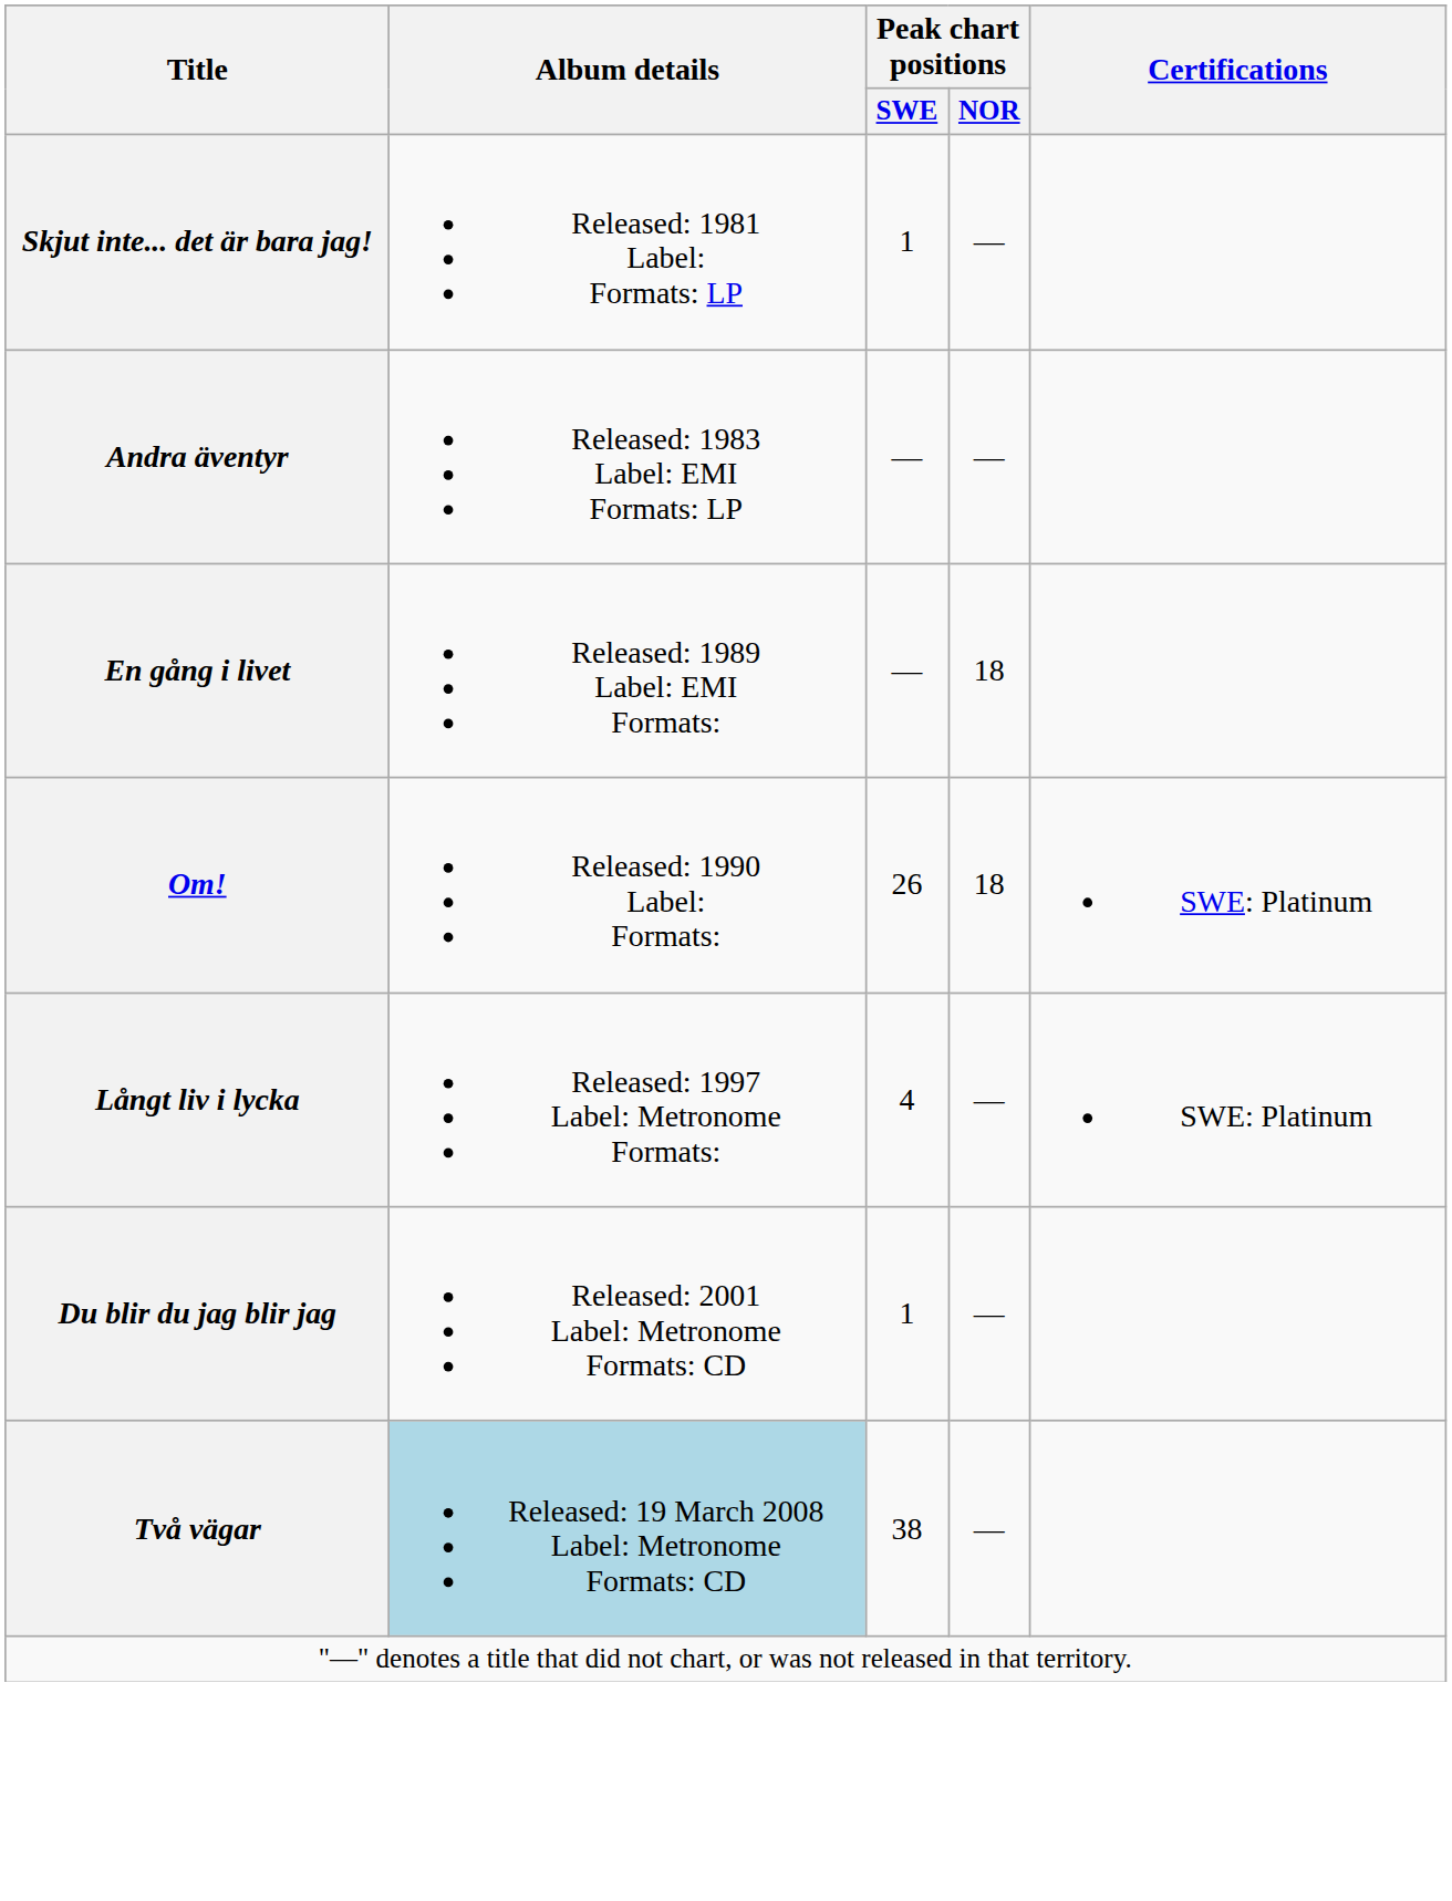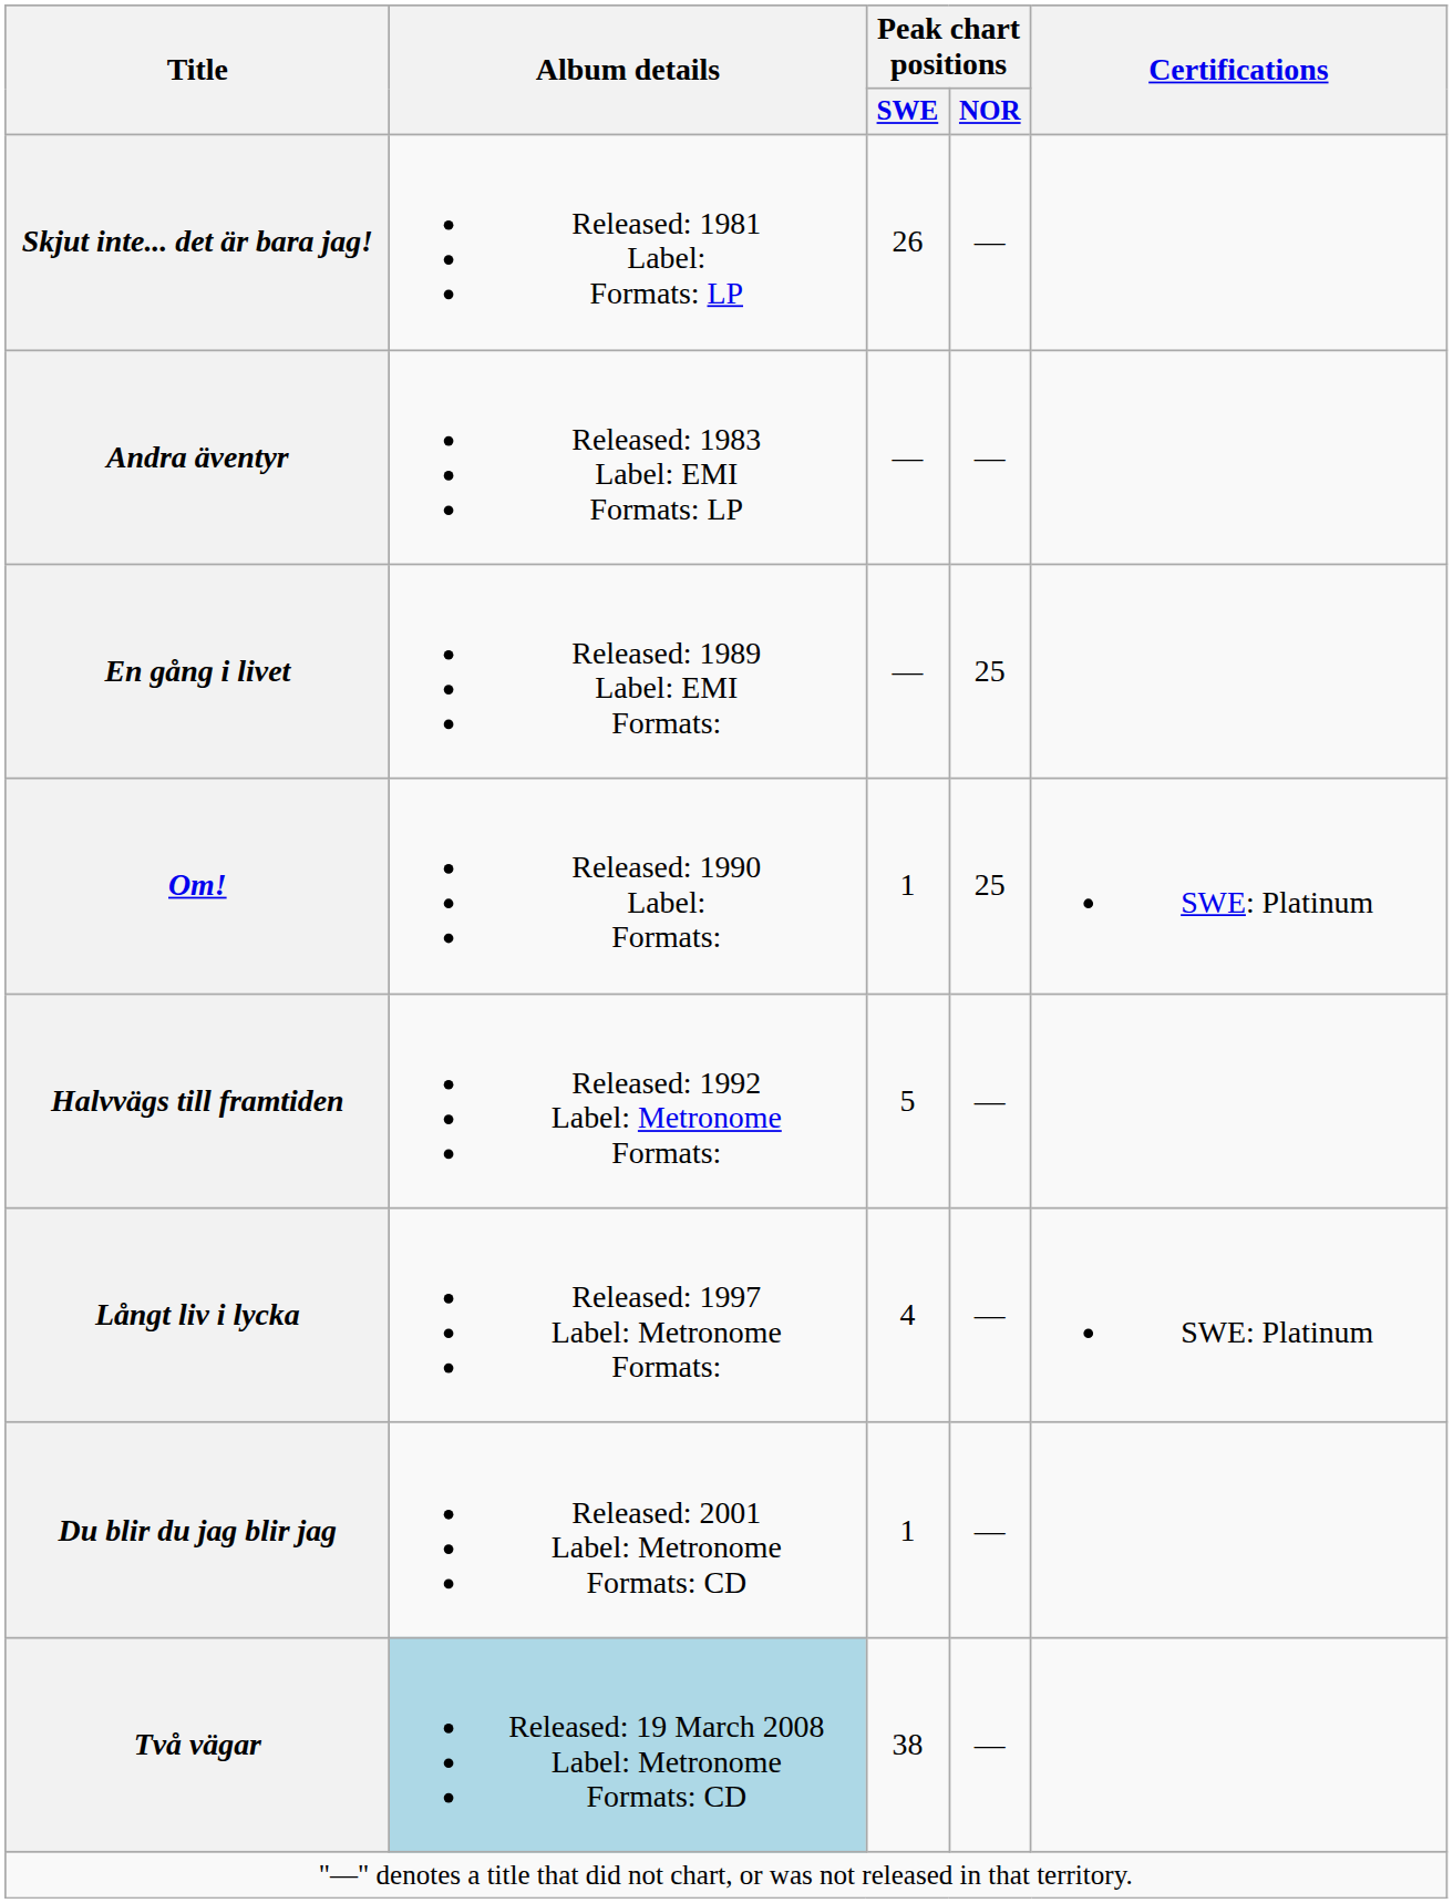 <table class="wikitable plainrowheaders" style="text-align:center;" border="1">
 <tr>
 <th scope="col" rowspan="2" style="width:12em;">Title</th>
 <th scope="col" rowspan="2" style="width:15em;">Album details</th>
 <th scope="col" colspan="2">Peak chart positions</th>
 <th scope="col" rowspan="2" style="width:13em;"><a href='#'>Certifications</a></th>
 </tr>
 <tr>
 <th scope="col" style="width:2.5em; font-size:90%;"><a href='#'>SWE</a><br></th>
 <th scope="col" style="width:2.5em; font-size:90%;"><a href='#'>NOR</a><br></th>
 </tr>
 <tr>
 <th scope="row"><em>Skjut inte... det är bara jag!</em></th>
 <td><br><ul><li>Released: 1981</li><li>Label: </li><li>Formats: <a href='#'>LP</a></li></ul></td>
-<td>1</td>
+<td>26</td>
 <td>—</td>
 <td></td>
 </tr>
 <tr>
 <th scope="row"><em>Andra äventyr</em></th>
 <td><br><ul><li>Released: 1983</li><li>Label: EMI</li><li>Formats: LP</li></ul></td>
 <td>—</td>
 <td>—</td>
 <td></td>
 </tr>
 <tr>
 <th scope="row"><em>En gång i livet</em></th>
 <td><br><ul><li>Released: 1989</li><li>Label: EMI</li><li>Formats: </li></ul></td>
 <td>—</td>
-<td>18</td>
+<td>25</td>
 <td></td>
 </tr>
 <tr>
 <th scope="row"><em><a href='#'>Om!</a></em></th>
 <td><br><ul><li>Released: 1990</li><li>Label: </li><li>Formats: </li></ul></td>
-<td>26</td>
-<td>18</td>
+<td>1</td>
+<td>25</td>
 <td><br><ul><li><a href='#'>SWE</a>: Platinum</li></ul></td>
+</tr>
+<tr>
+<th scope="row"><em>Halvvägs till framtiden</em></th>
+<td><br><ul><li>Released: 1992</li><li>Label: <a href='#'>Metronome</a></li><li>Formats: </li></ul></td>
+<td>5</td>
+<td>—</td>
+<td></td>
 </tr>
 <tr>
 <th scope="row"><em>Långt liv i lycka</em></th>
 <td><br><ul><li>Released: 1997</li><li>Label: Metronome</li><li>Formats: </li></ul></td>
 <td>4</td>
 <td>—</td>
 <td><br><ul><li>SWE: Platinum</li></ul></td>
 </tr>
 <tr>
 <th scope="row"><em>Du blir du jag blir jag</em></th>
 <td><br><ul><li>Released: 2001</li><li>Label: Metronome</li><li>Formats: CD</li></ul></td>
 <td>1</td>
 <td>—</td>
 <td></td>
 </tr>
 <tr>
 <th scope="row"><em>Två vägar</em></th>
 <td style="background: lightblue;"><br><ul><li>Released: 19 March 2008</li><li>Label: Metronome</li><li>Formats: CD</li></ul></td>
 <td>38</td>
 <td>—</td>
 <td></td>
 </tr>
 <tr>
 <td colspan="5" style="font-size:90%;">"—" denotes a title that did not chart, or was not released in that territory.</td>
 </tr>
 </table>
